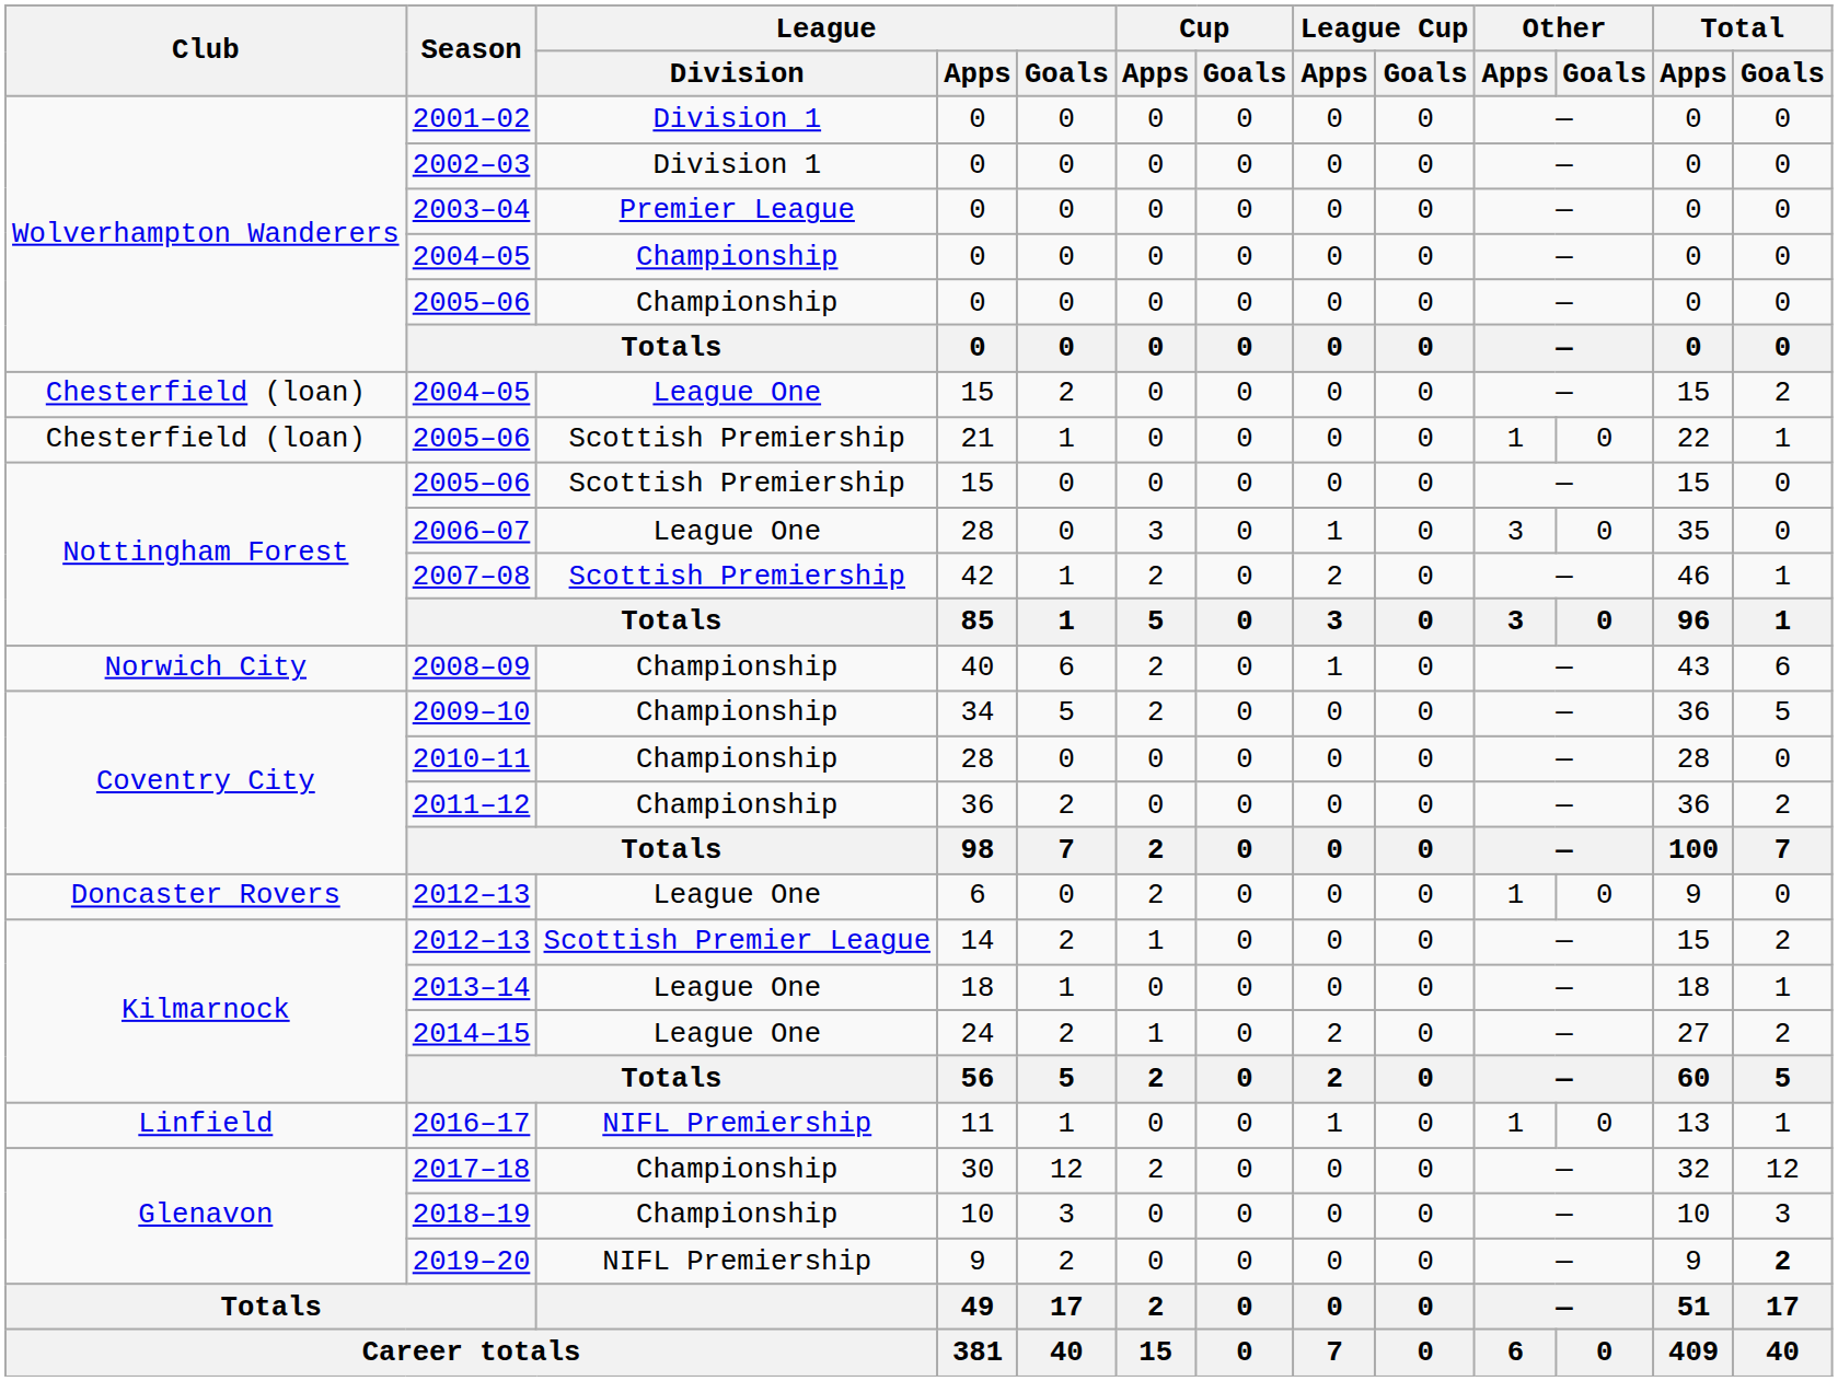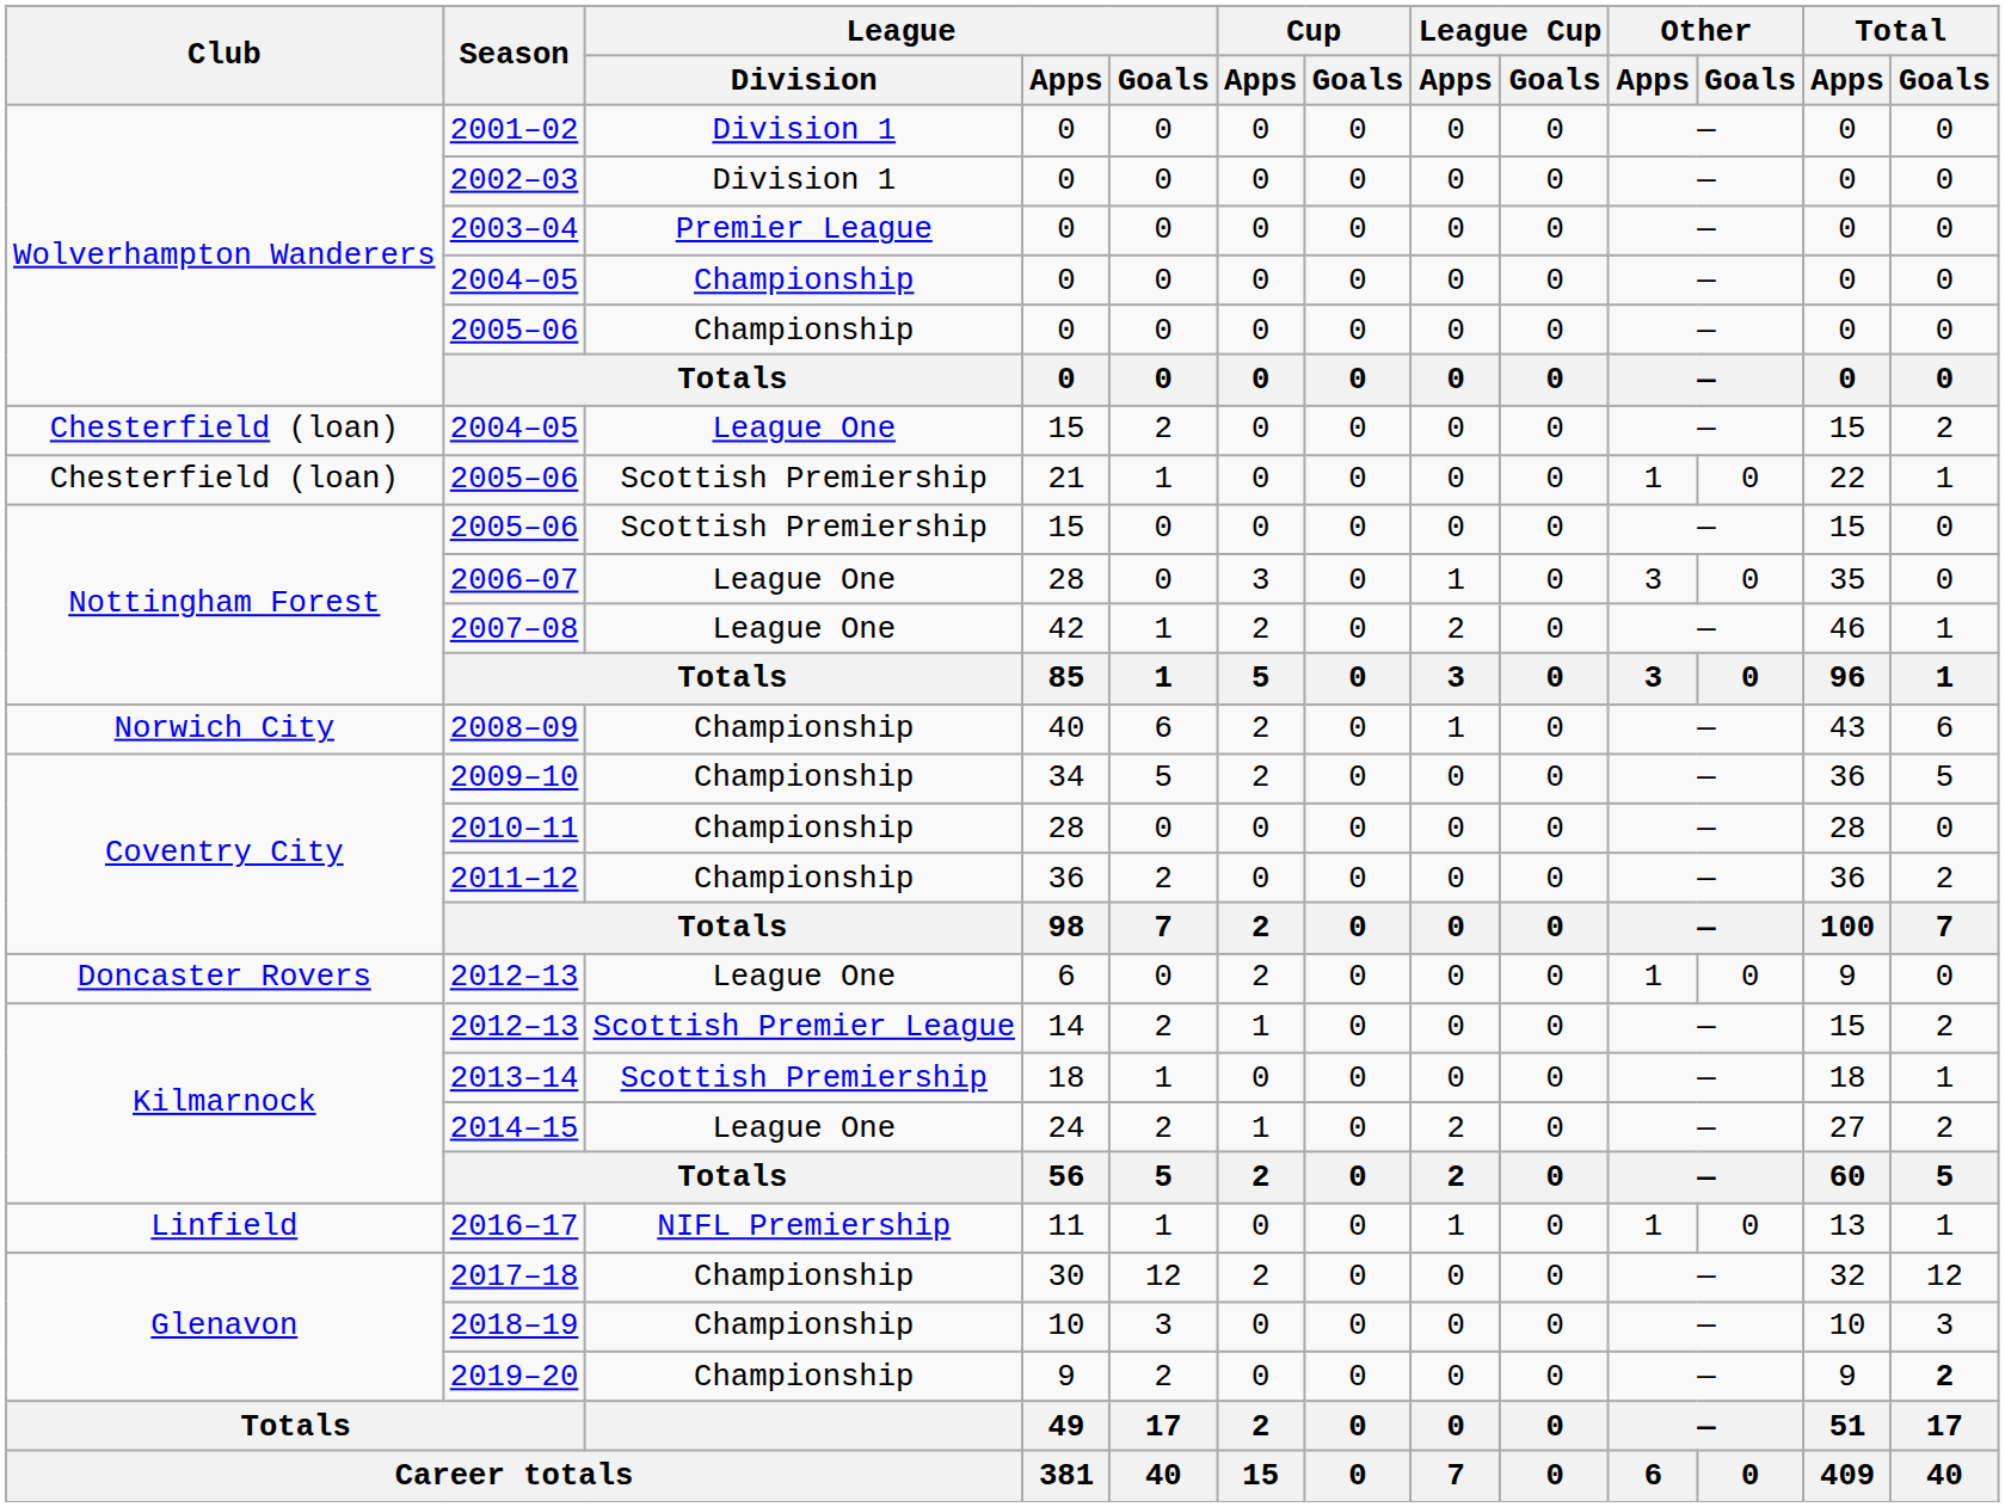 <table class="wikitable" Style="text-align: center">
 <tr>
 <th rowspan="2">Club</th>
 <th rowspan="2">Season</th>
 <th colspan="3">League</th>
 <th colspan="2">Cup</th>
 <th colspan="2">League Cup</th>
 <th colspan="2">Other</th>
 <th colspan="2">Total</th>
 </tr>
 <tr>
 <th>Division</th>
 <th>Apps</th>
 <th>Goals</th>
 <th>Apps</th>
 <th>Goals</th>
 <th>Apps</th>
 <th>Goals</th>
 <th>Apps</th>
 <th>Goals</th>
 <th>Apps</th>
 <th>Goals</th>
 </tr>
 <tr>
 <td rowspan="6"><a href='#'>Wolverhampton Wanderers</a></td>
 <td><a href='#'>2001–02</a></td>
 <td><a href='#'>Division 1</a></td>
 <td>0</td>
 <td>0</td>
 <td>0</td>
 <td>0</td>
 <td>0</td>
 <td>0</td>
 <td colspan="2">—</td>
 <td>0</td>
 <td>0</td>
 </tr>
 <tr>
 <td><a href='#'>2002–03</a></td>
 <td>Division 1</td>
 <td>0</td>
 <td>0</td>
 <td>0</td>
 <td>0</td>
 <td>0</td>
 <td>0</td>
 <td colspan="2">—</td>
 <td>0</td>
 <td>0</td>
 </tr>
 <tr>
 <td><a href='#'>2003–04</a></td>
 <td><a href='#'>Premier League</a></td>
 <td>0</td>
 <td>0</td>
 <td>0</td>
 <td>0</td>
 <td>0</td>
 <td>0</td>
 <td colspan="2">—</td>
 <td>0</td>
 <td>0</td>
 </tr>
 <tr>
 <td><a href='#'>2004–05</a></td>
 <td><a href='#'>Championship</a></td>
 <td>0</td>
 <td>0</td>
 <td>0</td>
 <td>0</td>
 <td>0</td>
 <td>0</td>
 <td colspan="2">—</td>
 <td>0</td>
 <td>0</td>
 </tr>
 <tr>
 <td><a href='#'>2005–06</a></td>
 <td>Championship</td>
 <td>0</td>
 <td>0</td>
 <td>0</td>
 <td>0</td>
 <td>0</td>
 <td>0</td>
 <td colspan="2">—</td>
 <td>0</td>
 <td>0</td>
 </tr>
 <tr>
 <th colspan="2">Totals</th>
 <th>0</th>
 <th>0</th>
 <th>0</th>
 <th>0</th>
 <th>0</th>
 <th>0</th>
 <th colspan="2">—</th>
 <th>0</th>
 <th>0</th>
 </tr>
 <tr>
 <td><a href='#'>Chesterfield</a> (loan) </td>
 <td><a href='#'>2004–05</a></td>
 <td><a href='#'>League One</a></td>
 <td>15</td>
 <td>2</td>
 <td>0</td>
 <td>0</td>
 <td>0</td>
 <td>0</td>
 <td colspan="2">—</td>
 <td>15</td>
 <td>2</td>
 </tr>
 <tr>
 <td>Chesterfield (loan) </td>
 <td><a href='#'>2005–06</a></td>
 <td>Scottish Premiership</td>
 <td>21</td>
 <td>1</td>
 <td>0</td>
 <td>0</td>
 <td>0</td>
 <td>0</td>
 <td>1</td>
 <td>0</td>
 <td>22</td>
 <td>1</td>
 </tr>
 <tr>
 <td rowspan="4"><a href='#'>Nottingham Forest</a></td>
 <td><a href='#'>2005–06</a></td>
 <td>Scottish Premiership</td>
 <td>15</td>
 <td>0</td>
 <td>0</td>
 <td>0</td>
 <td>0</td>
 <td>0</td>
 <td colspan="2">—</td>
 <td>15</td>
 <td>0</td>
 </tr>
 <tr>
 <td><a href='#'>2006–07</a></td>
 <td>League One</td>
 <td>28</td>
 <td>0</td>
 <td>3</td>
 <td>0</td>
 <td>1</td>
 <td>0</td>
 <td>3</td>
 <td>0</td>
 <td>35</td>
 <td>0</td>
 </tr>
 <tr>
 <td><a href='#'>2007–08</a></td>
-<td><a href='#'>Scottish Premiership</a></td>
+<td>League One</td>
 <td>42</td>
 <td>1</td>
 <td>2</td>
 <td>0</td>
 <td>2</td>
 <td>0</td>
 <td colspan="2">—</td>
 <td>46</td>
 <td>1</td>
 </tr>
 <tr>
 <th colspan="2">Totals</th>
 <th>85</th>
 <th>1</th>
 <th>5</th>
 <th>0</th>
 <th>3</th>
 <th>0</th>
 <th>3</th>
 <th>0</th>
 <th>96</th>
 <th>1</th>
 </tr>
 <tr>
 <td><a href='#'>Norwich City</a></td>
 <td><a href='#'>2008–09</a></td>
 <td>Championship</td>
 <td>40</td>
 <td>6</td>
 <td>2</td>
 <td>0</td>
 <td>1</td>
 <td>0</td>
 <td colspan="2">—</td>
 <td>43</td>
 <td>6</td>
 </tr>
 <tr>
 <td rowspan="4"><a href='#'>Coventry City</a></td>
 <td><a href='#'>2009–10</a></td>
 <td>Championship</td>
 <td>34</td>
 <td>5</td>
 <td>2</td>
 <td>0</td>
 <td>0</td>
 <td>0</td>
 <td colspan="2">—</td>
 <td>36</td>
 <td>5</td>
 </tr>
 <tr>
 <td><a href='#'>2010–11</a></td>
 <td>Championship</td>
 <td>28</td>
 <td>0</td>
 <td>0</td>
 <td>0</td>
 <td>0</td>
 <td>0</td>
 <td colspan="2">—</td>
 <td>28</td>
 <td>0</td>
 </tr>
 <tr>
 <td><a href='#'>2011–12</a></td>
 <td>Championship</td>
 <td>36</td>
 <td>2</td>
 <td>0</td>
 <td>0</td>
 <td>0</td>
 <td>0</td>
 <td colspan="2">—</td>
 <td>36</td>
 <td>2</td>
 </tr>
 <tr>
 <th colspan="2">Totals</th>
 <th>98</th>
 <th>7</th>
 <th>2</th>
 <th>0</th>
 <th>0</th>
 <th>0</th>
 <th colspan="2">—</th>
 <th>100</th>
 <th>7</th>
 </tr>
 <tr>
 <td><a href='#'>Doncaster Rovers</a></td>
 <td><a href='#'>2012–13</a></td>
 <td>League One</td>
 <td>6</td>
 <td>0</td>
 <td>2</td>
 <td>0</td>
 <td>0</td>
 <td>0</td>
 <td>1</td>
 <td>0</td>
 <td>9</td>
 <td>0</td>
 </tr>
 <tr>
 <td rowspan="4"><a href='#'>Kilmarnock</a></td>
 <td><a href='#'>2012–13</a></td>
 <td><a href='#'>Scottish Premier League</a></td>
 <td>14</td>
 <td>2</td>
 <td>1</td>
 <td>0</td>
 <td>0</td>
 <td>0</td>
 <td colspan="2">—</td>
 <td>15</td>
 <td>2</td>
 </tr>
 <tr>
 <td><a href='#'>2013–14</a></td>
-<td>League One</td>
+<td><a href='#'>Scottish Premiership</a></td>
 <td>18</td>
 <td>1</td>
 <td>0</td>
 <td>0</td>
 <td>0</td>
 <td>0</td>
 <td colspan="2">—</td>
 <td>18</td>
 <td>1</td>
 </tr>
 <tr>
 <td><a href='#'>2014–15</a></td>
 <td>League One</td>
 <td>24</td>
 <td>2</td>
 <td>1</td>
 <td>0</td>
 <td>2</td>
 <td>0</td>
 <td colspan="2">—</td>
 <td>27</td>
 <td>2</td>
 </tr>
 <tr>
 <th colspan="2">Totals</th>
 <th>56</th>
 <th>5</th>
 <th>2</th>
 <th>0</th>
 <th>2</th>
 <th>0</th>
 <th colspan="2">—</th>
 <th>60</th>
 <th>5</th>
 </tr>
 <tr>
 <td><a href='#'>Linfield</a></td>
 <td><a href='#'>2016–17</a></td>
 <td><a href='#'>NIFL Premiership</a></td>
 <td>11</td>
 <td>1</td>
 <td>0</td>
 <td>0</td>
 <td>1</td>
 <td>0</td>
 <td>1</td>
 <td>0</td>
 <td>13</td>
 <td>1</td>
 </tr>
 <tr>
 <td rowspan="3"><a href='#'>Glenavon</a></td>
 <td><a href='#'>2017–18</a></td>
 <td>Championship</td>
 <td>30</td>
 <td>12</td>
 <td>2</td>
 <td>0</td>
 <td>0</td>
 <td>0</td>
 <td colspan="2">—</td>
 <td>32</td>
 <td>12</td>
 </tr>
 <tr>
 <td><a href='#'>2018–19</a></td>
 <td>Championship</td>
 <td>10</td>
 <td>3</td>
 <td>0</td>
 <td>0</td>
 <td>0</td>
 <td>0</td>
 <td colspan="2">—</td>
 <td>10</td>
 <td>3</td>
 </tr>
 <tr>
 <td><a href='#'>2019–20</a></td>
-<td>NIFL Premiership</td>
+<td>Championship</td>
 <td>9</td>
 <td>2</td>
 <td>0</td>
 <td>0</td>
 <td>0</td>
 <td>0</td>
 <td colspan="2">—</td>
 <td>9</td>
 <td><strong>2</strong></td>
 </tr>
 <tr>
 <th colspan="2">Totals</th>
 <th></th>
 <th>49</th>
 <th>17</th>
 <th>2</th>
 <th>0</th>
 <th>0</th>
 <th>0</th>
 <th colspan="2">—</th>
 <th>51</th>
 <th>17</th>
 </tr>
 <tr>
 <th colspan="3">Career totals</th>
 <th>381</th>
 <th>40</th>
 <th>15</th>
 <th>0</th>
 <th>7</th>
 <th>0</th>
 <th>6</th>
 <th>0</th>
 <th>409</th>
 <th>40</th>
 </tr>
 </table>
